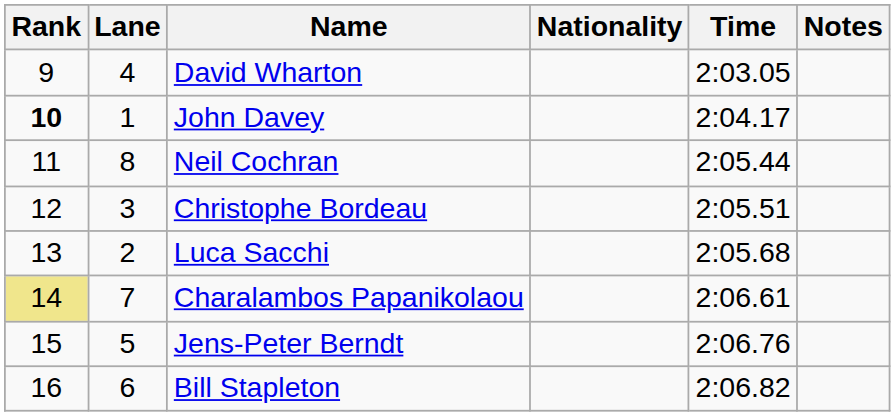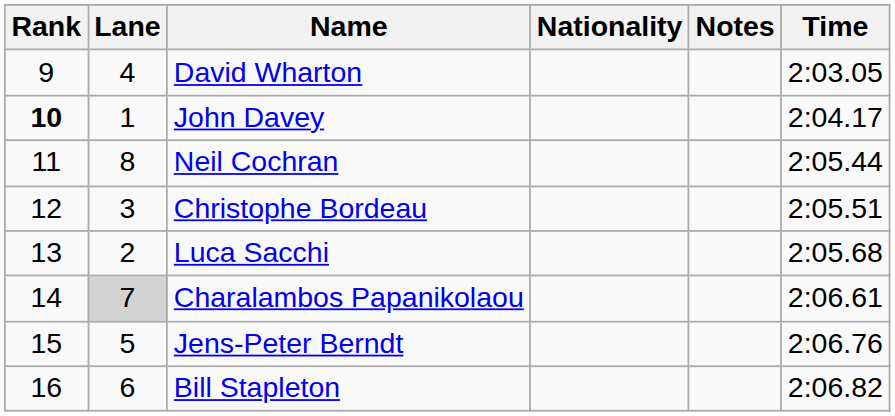 <table class="wikitable sortable" style="text-align: center">
 <tr>
 <th>Rank</th>
 <th>Lane</th>
 <th>Name</th>
 <th>Nationality</th>
+<th>Notes</th>
 <th>Time</th>
-<th>Notes</th>
 </tr>
 <tr>
 <td>9</td>
 <td>4</td>
 <td align=left><a href='#'>David Wharton</a></td>
 <td align=left></td>
+<td></td>
 <td>2:03.05</td>
-<td></td>
 </tr>
 <tr>
 <td><strong>10</strong></td>
 <td>1</td>
 <td align=left><a href='#'>John Davey</a></td>
 <td align=left></td>
+<td></td>
 <td>2:04.17</td>
-<td></td>
 </tr>
 <tr>
 <td>11</td>
 <td>8</td>
 <td align=left><a href='#'>Neil Cochran</a></td>
 <td align=left></td>
+<td></td>
 <td>2:05.44</td>
-<td></td>
 </tr>
 <tr>
 <td>12</td>
 <td>3</td>
 <td align=left><a href='#'>Christophe Bordeau</a></td>
 <td align=left></td>
+<td></td>
 <td>2:05.51</td>
-<td></td>
 </tr>
 <tr>
 <td>13</td>
 <td>2</td>
 <td align=left><a href='#'>Luca Sacchi</a></td>
 <td align=left></td>
+<td></td>
 <td>2:05.68</td>
-<td></td>
 </tr>
 <tr>
-<td style="background: khaki;">14</td>
-<td>7</td>
+<td>14</td>
+<td style="background: lightgrey;">7</td>
 <td align=left><a href='#'>Charalambos Papanikolaou</a></td>
 <td align=left></td>
+<td></td>
 <td>2:06.61</td>
-<td></td>
 </tr>
 <tr>
 <td>15</td>
 <td>5</td>
 <td align=left><a href='#'>Jens-Peter Berndt</a></td>
 <td align=left></td>
+<td></td>
 <td>2:06.76</td>
-<td></td>
 </tr>
 <tr>
 <td>16</td>
 <td>6</td>
 <td align=left><a href='#'>Bill Stapleton</a></td>
 <td align=left></td>
+<td></td>
 <td>2:06.82</td>
-<td></td>
 </tr>
 </table>
